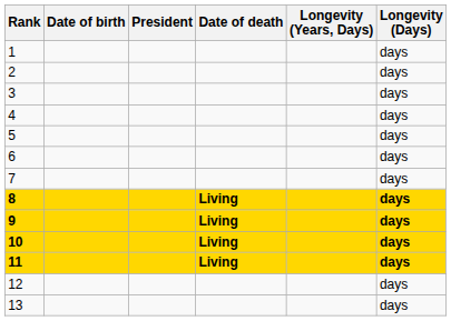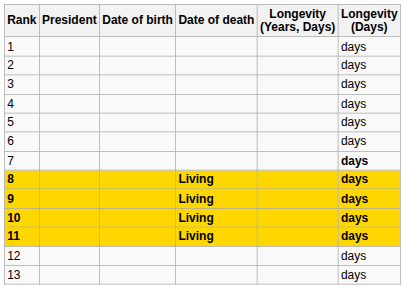 <table class="wikitable sortable">
 <tr>
 <th>Rank<br></th>
+<th>President<br></th>
 <th>Date of birth<br></th>
-<th>President<br></th>
 <th>Date of death<br></th>
 <th>Longevity<br>(Years, Days)</th>
 <th>Longevity<br>(Days)</th>
 </tr>
 <tr>
 <td>1</td>
 <td></td>
 <td></td>
 <td></td>
 <td></td>
 <td> days</td>
 </tr>
 <tr>
 <td>2</td>
 <td></td>
 <td></td>
 <td></td>
 <td></td>
 <td> days</td>
 </tr>
 <tr>
 <td>3</td>
 <td></td>
 <td></td>
 <td></td>
 <td></td>
 <td> days</td>
 </tr>
 <tr>
 <td>4</td>
 <td></td>
 <td></td>
 <td></td>
 <td></td>
 <td> days</td>
 </tr>
 <tr>
 <td>5</td>
 <td></td>
 <td></td>
 <td></td>
 <td></td>
 <td> days</td>
 </tr>
 <tr>
 <td>6</td>
 <td></td>
 <td></td>
 <td></td>
 <td></td>
 <td> days</td>
 </tr>
 <tr>
 <td>7</td>
 <td></td>
 <td></td>
 <td></td>
 <td></td>
-<td> days</td>
+<td><strong> days</strong></td>
 </tr>
 <tr>
 <td style="background-color:gold;"><strong>8</strong></td>
 <td style="background-color:gold;"><strong></strong></td>
 <td style="background-color:gold;"><strong></strong></td>
 <td style="background-color:gold;"><strong>Living</strong></td>
 <td style="background-color:gold;"><strong></strong></td>
 <td style="background-color:gold;"><strong> days</strong></td>
 </tr>
 <tr>
 <td style="background-color:gold;"><strong>9</strong></td>
 <td style="background-color:gold;"><strong></strong></td>
 <td style="background-color:gold;"><strong></strong></td>
 <td style="background-color:gold;"><strong>Living</strong></td>
 <td style="background-color:gold;"><strong></strong></td>
 <td style="background-color:gold;"><strong> days</strong></td>
 </tr>
 <tr>
 <td style="background-color:gold;"><strong>10</strong></td>
 <td style="background-color:gold;"><strong></strong></td>
 <td style="background-color:gold;"><strong></strong></td>
 <td style="background-color:gold;"><strong>Living</strong></td>
 <td style="background-color:gold;"><strong></strong></td>
 <td style="background-color:gold;"><strong> days</strong></td>
 </tr>
 <tr>
 <td style="background-color:gold;"><strong>11</strong></td>
 <td style="background-color:gold;"><strong></strong></td>
 <td style="background-color:gold;"><strong></strong></td>
 <td style="background-color:gold;"><strong>Living</strong></td>
 <td style="background-color:gold;"><strong></strong></td>
 <td style="background-color:gold;"><strong> days</strong></td>
 </tr>
 <tr>
 <td>12</td>
 <td></td>
 <td></td>
 <td></td>
 <td></td>
 <td> days</td>
 </tr>
 <tr>
 <td>13</td>
 <td></td>
 <td></td>
 <td></td>
 <td></td>
 <td> days</td>
 </tr>
 </table>
